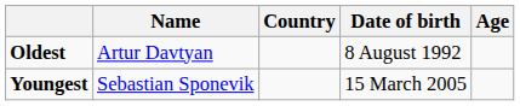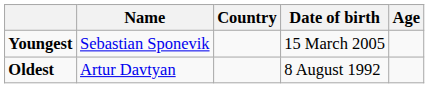 <table class="wikitable">
 <tr>
 <th></th>
 <th><strong>Name</strong></th>
 <th><strong>Country</strong></th>
 <th><strong>Date of birth</strong></th>
 <th><strong>Age</strong></th>
 </tr>
 <tr>
+<td><strong>Youngest</strong></td>
+<td><a href='#'>Sebastian Sponevik</a></td>
+<td></td>
+<td>15 March 2005</td>
+<td></td>
+</tr>
+<tr>
 <td><strong>Oldest</strong></td>
 <td><a href='#'>Artur Davtyan</a></td>
 <td></td>
 <td>8 August 1992</td>
 <td></td>
 </tr>
-<tr>
-<td><strong>Youngest</strong></td>
-<td><a href='#'>Sebastian Sponevik</a></td>
-<td></td>
-<td>15 March 2005</td>
-<td></td>
-</tr>
 </table>
